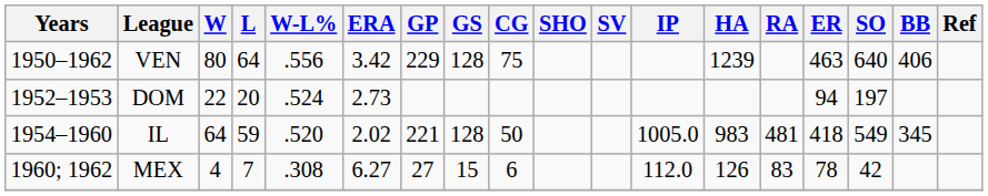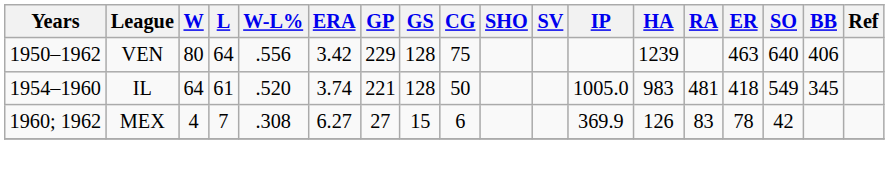 <table class="wikitable" style="font-size:85%;">
 <tr>
 <th>Years</th>
 <th>League</th>
 <th><a href='#'>W</a></th>
 <th><a href='#'>L</a></th>
 <th><a href='#'>W-L%</a></th>
 <th><a href='#'>ERA</a></th>
 <th><a href='#'>GP</a></th>
 <th><a href='#'>GS</a></th>
 <th><a href='#'>CG</a></th>
 <th><a href='#'>SHO</a></th>
 <th><a href='#'>SV</a></th>
 <th><a href='#'>IP</a></th>
 <th><a href='#'>HA</a></th>
 <th><a href='#'>RA</a></th>
 <th><a href='#'>ER</a></th>
 <th><a href='#'>SO</a></th>
 <th><a href='#'>BB</a></th>
 <th>Ref</th>
 </tr>
 <tr align=center>
 <td>1950–1962</td>
 <td>VEN</td>
 <td>80</td>
 <td>64</td>
 <td>.556</td>
 <td>3.42</td>
 <td>229</td>
 <td>128</td>
 <td>75</td>
 <td></td>
 <td></td>
 <td></td>
 <td>1239</td>
 <td></td>
 <td>463</td>
 <td>640</td>
 <td>406</td>
 <td></td>
 </tr>
 <tr align=center>
-<td>1952–1953</td>
-<td>DOM</td>
-<td>22</td>
-<td>20</td>
-<td>.524</td>
-<td>2.73</td>
-<td></td>
-<td></td>
-<td></td>
-<td></td>
-<td></td>
-<td></td>
-<td></td>
-<td></td>
-<td>94</td>
-<td>197</td>
-<td></td>
-<td></td>
-</tr>
-<tr align=center>
 <td>1954–1960</td>
 <td>IL</td>
 <td>64</td>
-<td>59</td>
+<td>61</td>
 <td>.520</td>
-<td>2.02</td>
+<td>3.74</td>
 <td>221</td>
 <td>128</td>
 <td>50</td>
 <td></td>
 <td></td>
 <td>1005.0</td>
 <td>983</td>
 <td>481</td>
 <td>418</td>
 <td>549</td>
 <td>345</td>
 <td></td>
 </tr>
 <tr align=center>
 <td>1960; 1962</td>
 <td>MEX</td>
 <td>4</td>
 <td>7</td>
 <td>.308</td>
 <td>6.27</td>
 <td>27</td>
 <td>15</td>
 <td>6</td>
 <td></td>
 <td></td>
-<td>112.0</td>
+<td>369.9</td>
 <td>126</td>
 <td>83</td>
 <td>78</td>
 <td>42</td>
 <td></td>
 <td></td>
 </tr>
 <tr align=center>
 </tr>
 </table>
